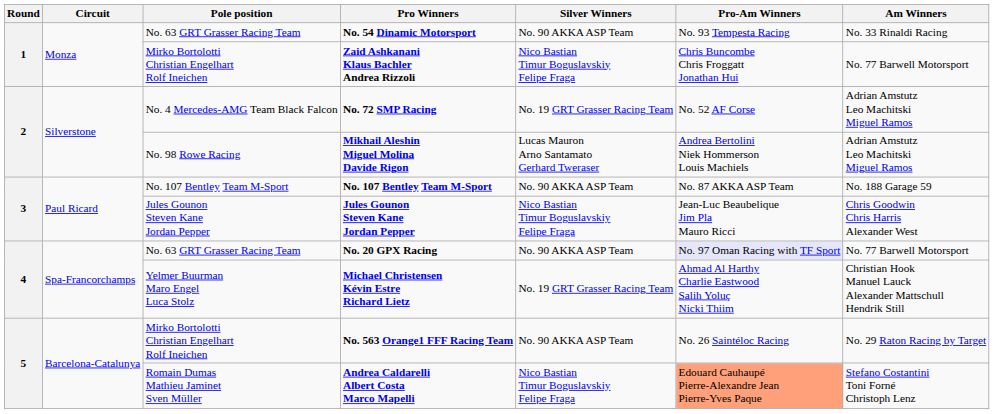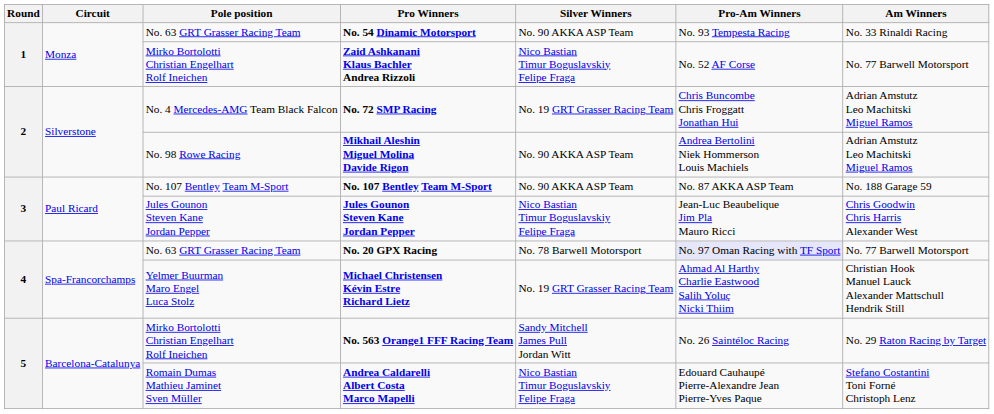 <table class="wikitable" style="font-size: 85%;">
 <tr>
 <th>Round</th>
 <th>Circuit</th>
 <th>Pole position</th>
 <th>Pro Winners</th>
 <th>Silver Winners</th>
 <th>Pro-Am Winners</th>
 <th>Am Winners</th>
 </tr>
 <tr>
 <th rowspan=2>1</th>
 <td rowspan=2> <a href='#'>Monza</a></td>
 <td> No. 63 <a href='#'>GRT Grasser Racing Team</a></td>
 <td><strong> No. 54 <a href='#'>Dinamic Motorsport</a></strong></td>
 <td> No. 90 AKKA ASP Team</td>
 <td> No. 93 <a href='#'>Tempesta Racing</a></td>
 <td> No. 33 Rinaldi Racing</td>
 </tr>
 <tr>
 <td> <a href='#'>Mirko Bortolotti</a><br> <a href='#'>Christian Engelhart</a><br> <a href='#'>Rolf Ineichen</a></td>
 <td><strong> <a href='#'>Zaid Ashkanani</a><br> <a href='#'>Klaus Bachler</a><br> Andrea Rizzoli</strong></td>
 <td> <a href='#'>Nico Bastian</a><br> <a href='#'>Timur Boguslavskiy</a><br> <a href='#'>Felipe Fraga</a></td>
-<td> <a href='#'>Chris Buncombe</a><br> Chris Froggatt<br> <a href='#'>Jonathan Hui</a></td>
+<td> No. 52 <a href='#'>AF Corse</a></td>
 <td> No. 77 Barwell Motorsport</td>
 </tr>
 <tr>
 <th rowspan=2>2</th>
 <td rowspan=2> <a href='#'>Silverstone</a></td>
 <td> No. 4 <a href='#'>Mercedes-AMG</a> Team Black Falcon</td>
 <td><strong> No. 72 <a href='#'>SMP Racing</a></strong></td>
 <td> No. 19 <a href='#'>GRT Grasser Racing Team</a></td>
-<td> No. 52 <a href='#'>AF Corse</a></td>
+<td> <a href='#'>Chris Buncombe</a><br> Chris Froggatt<br> <a href='#'>Jonathan Hui</a></td>
 <td> Adrian Amstutz<br> Leo Machitski<br> <a href='#'>Miguel Ramos</a></td>
 </tr>
 <tr>
 <td> No. 98 <a href='#'>Rowe Racing</a></td>
 <td><strong> <a href='#'>Mikhail Aleshin</a><br> <a href='#'>Miguel Molina</a><br> <a href='#'>Davide Rigon</a></strong></td>
-<td> Lucas Mauron<br> Arno Santamato<br> <a href='#'>Gerhard Tweraser</a></td>
+<td> No. 90 AKKA ASP Team</td>
 <td> <a href='#'>Andrea Bertolini</a><br> Niek Hommerson<br> Louis Machiels</td>
 <td> Adrian Amstutz<br> Leo Machitski<br> <a href='#'>Miguel Ramos</a></td>
 </tr>
 <tr>
 <th rowspan=2>3</th>
 <td rowspan=2> <a href='#'>Paul Ricard</a></td>
 <td> No. 107 <a href='#'>Bentley</a> <a href='#'>Team M-Sport</a></td>
 <td><strong> No. 107 <a href='#'>Bentley</a> <a href='#'>Team M-Sport</a></strong></td>
 <td> No. 90 AKKA ASP Team</td>
 <td> No. 87 AKKA ASP Team</td>
 <td> No. 188 Garage 59</td>
 </tr>
 <tr>
 <td> <a href='#'>Jules Gounon</a><br> <a href='#'>Steven Kane</a><br> <a href='#'>Jordan Pepper</a></td>
 <td><strong> <a href='#'>Jules Gounon</a><br> <a href='#'>Steven Kane</a><br> <a href='#'>Jordan Pepper</a></strong></td>
 <td> <a href='#'>Nico Bastian</a><br> <a href='#'>Timur Boguslavskiy</a><br> <a href='#'>Felipe Fraga</a></td>
 <td> Jean-Luc Beaubelique<br> <a href='#'>Jim Pla</a><br> Mauro Ricci</td>
 <td> <a href='#'>Chris Goodwin</a><br> <a href='#'>Chris Harris</a><br> Alexander West</td>
 </tr>
 <tr>
 <th rowspan=2>4</th>
 <td rowspan=2> <a href='#'>Spa-Francorchamps</a></td>
 <td> No. 63 <a href='#'>GRT Grasser Racing Team</a></td>
 <td><strong> No. 20  GPX Racing</strong></td>
-<td> No. 90 AKKA ASP Team</td>
+<td> No. 78 Barwell Motorsport</td>
 <td style="background: lavender;"> No. 97 Oman Racing with <a href='#'>TF Sport</a></td>
 <td> No. 77 Barwell Motorsport</td>
 </tr>
 <tr>
 <td> <a href='#'>Yelmer Buurman</a><br> <a href='#'>Maro Engel</a><br> <a href='#'>Luca Stolz</a></td>
 <td><strong> <a href='#'>Michael Christensen</a><br> <a href='#'>Kévin Estre</a><br> <a href='#'>Richard Lietz</a></strong></td>
 <td> No. 19 <a href='#'>GRT Grasser Racing Team</a></td>
 <td> <a href='#'>Ahmad Al Harthy</a><br> <a href='#'>Charlie Eastwood</a><br> <a href='#'>Salih Yoluç</a><br> <a href='#'>Nicki Thiim</a></td>
 <td> Christian Hook<br> Manuel Lauck<br> Alexander Mattschull<br> Hendrik Still</td>
 </tr>
 <tr>
 <th rowspan=2>5</th>
 <td rowspan=2> <a href='#'>Barcelona-Catalunya</a></td>
 <td> <a href='#'>Mirko Bortolotti</a><br> <a href='#'>Christian Engelhart</a><br> <a href='#'>Rolf Ineichen</a></td>
 <td><strong> No. 563 <a href='#'>Orange1 FFF Racing Team</a></strong></td>
-<td> No. 90 AKKA ASP Team</td>
+<td> <a href='#'>Sandy Mitchell</a><br> <a href='#'>James Pull</a><br> Jordan Witt</td>
 <td> No. 26 <a href='#'>Saintéloc Racing</a></td>
 <td> No. 29 <a href='#'>Raton Racing by Target</a></td>
 </tr>
 <tr>
 <td> <a href='#'>Romain Dumas</a><br> <a href='#'>Mathieu Jaminet</a><br> <a href='#'>Sven Müller</a></td>
 <td><strong> <a href='#'>Andrea Caldarelli</a><br> <a href='#'>Albert Costa</a><br> <a href='#'>Marco Mapelli</a></strong></td>
 <td> <a href='#'>Nico Bastian</a><br> <a href='#'>Timur Boguslavskiy</a><br> <a href='#'>Felipe Fraga</a></td>
-<td style="background: lightsalmon;"> Edouard Cauhaupé<br> Pierre-Alexandre Jean<br> Pierre-Yves Paque</td>
+<td> Edouard Cauhaupé<br> Pierre-Alexandre Jean<br> Pierre-Yves Paque</td>
 <td> <a href='#'>Stefano Costantini</a><br> Toni Forné<br> Christoph Lenz</td>
 </tr>
 </table>
